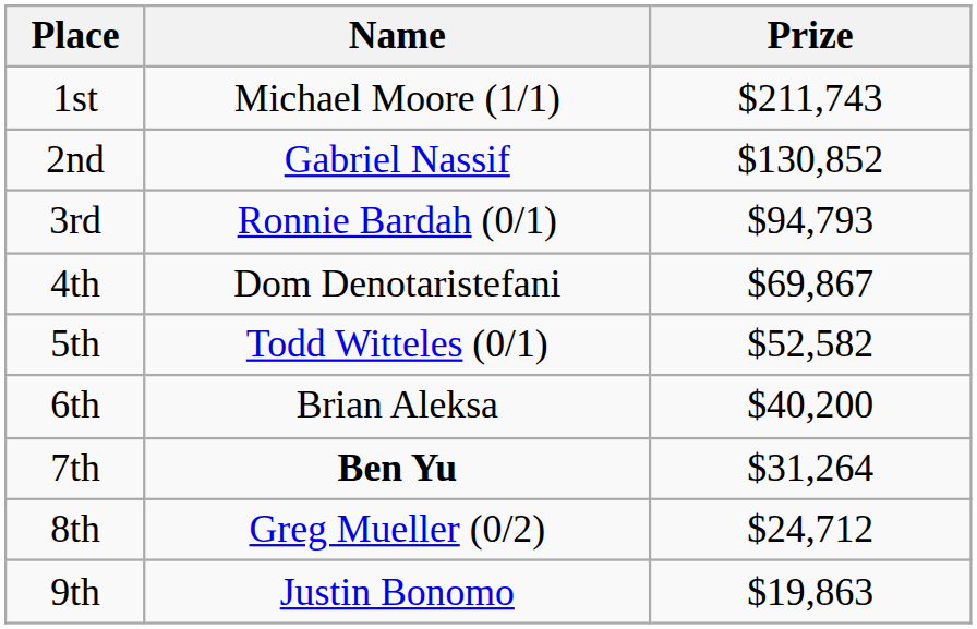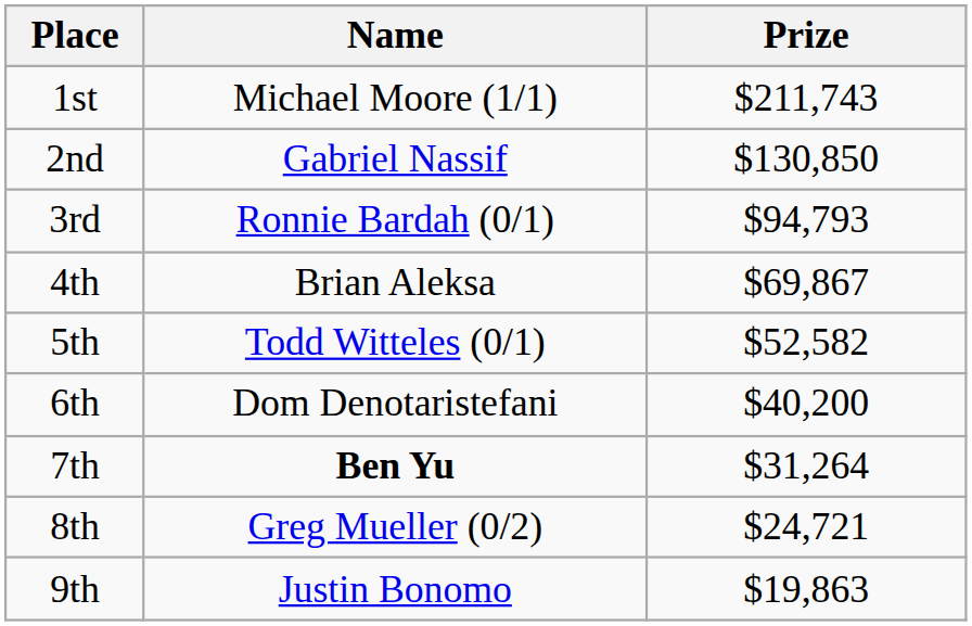 <table class="wikitable">
 <tr>
 <th width="50">Place</th>
 <th width="200">Name</th>
 <th width="125">Prize</th>
 </tr>
 <tr>
 <td align = "center">1st</td>
 <td align = "center">Michael Moore (1/1)</td>
 <td align = "center">$211,743</td>
 </tr>
 <tr>
 <td align = "center">2nd</td>
 <td align = "center"><a href='#'>Gabriel Nassif</a></td>
-<td align = "center">$130,852</td>
+<td align = "center">$130,850</td>
 </tr>
 <tr>
 <td align = "center">3rd</td>
 <td align = "center"><a href='#'>Ronnie Bardah</a> (0/1)</td>
 <td align = "center">$94,793</td>
 </tr>
 <tr>
 <td align = "center">4th</td>
-<td align = "center">Dom Denotaristefani</td>
+<td align = "center">Brian Aleksa</td>
 <td align = "center">$69,867</td>
 </tr>
 <tr>
 <td align = "center">5th</td>
 <td align = "center"><a href='#'>Todd Witteles</a> (0/1)</td>
 <td align = "center">$52,582</td>
 </tr>
 <tr>
 <td align = "center">6th</td>
-<td align = "center">Brian Aleksa</td>
+<td align = "center">Dom Denotaristefani</td>
 <td align = "center">$40,200</td>
 </tr>
 <tr>
 <td align = "center">7th</td>
 <td align = "center"><strong>Ben Yu</strong></td>
 <td align = "center">$31,264</td>
 </tr>
 <tr>
 <td align = "center">8th</td>
 <td align = "center"><a href='#'>Greg Mueller</a> (0/2)</td>
-<td align = "center">$24,712</td>
+<td align = "center">$24,721</td>
 </tr>
 <tr>
 <td align = "center">9th</td>
 <td align = "center"><a href='#'>Justin Bonomo</a></td>
 <td align = "center">$19,863</td>
 </tr>
 </table>
